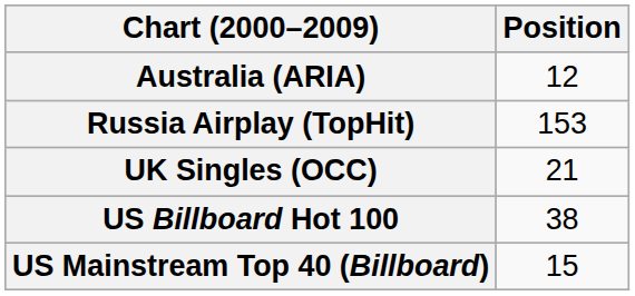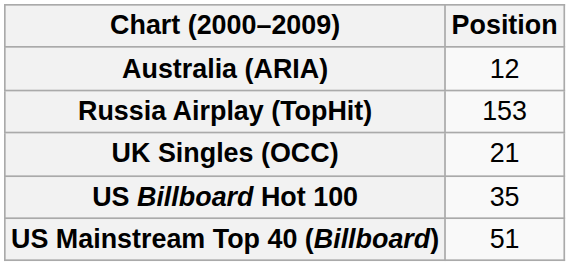 <table class="wikitable sortable plainrowheaders" style="text-align:center">
 <tr>
 <th scope="col">Chart (2000–2009)</th>
 <th scope="col">Position</th>
 </tr>
 <tr>
 <th scope="row">Australia (ARIA)</th>
 <td>12</td>
 </tr>
 <tr>
 <th scope="row">Russia Airplay (TopHit)</th>
 <td>153</td>
 </tr>
 <tr>
 <th scope="row">UK Singles (OCC)</th>
 <td>21</td>
 </tr>
 <tr>
 <th scope="row">US <em>Billboard</em> Hot 100</th>
-<td>38</td>
+<td>35</td>
 </tr>
 <tr>
 <th scope="row">US Mainstream Top 40 (<em>Billboard</em>)</th>
-<td>15</td>
+<td>51</td>
 </tr>
 </table>
